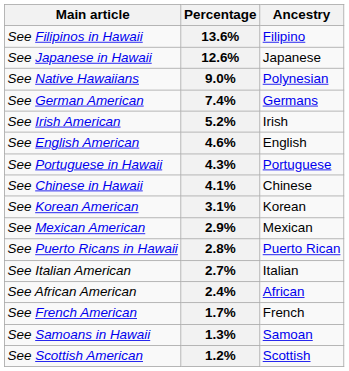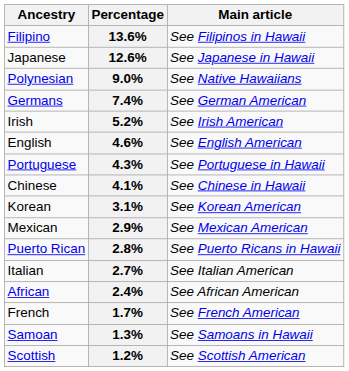 <table class="wikitable sortable">
 <tr style="background:#efefef;">
+<th>Ancestry</th>
+<th>Percentage</th>
 <th>Main article</th>
-<th>Percentage</th>
-<th>Ancestry</th>
 </tr>
 <tr>
+<td><a href='#'>Filipino</a></td>
+<th>13.6%</th>
 <td><em>See <a href='#'>Filipinos in Hawaii</a></em></td>
-<th>13.6%</th>
-<td><a href='#'>Filipino</a></td>
 </tr>
 <tr>
+<td>Japanese</td>
+<th>12.6%</th>
 <td><em>See <a href='#'>Japanese in Hawaii</a></em></td>
-<th>12.6%</th>
-<td>Japanese</td>
 </tr>
 <tr>
+<td><a href='#'>Polynesian</a></td>
+<th>9.0%</th>
 <td><em>See <a href='#'>Native Hawaiians</a></em></td>
-<th>9.0%</th>
-<td><a href='#'>Polynesian</a></td>
 </tr>
 <tr>
+<td><a href='#'>Germans</a></td>
+<th>7.4%</th>
 <td><em>See <a href='#'>German American</a></em></td>
-<th>7.4%</th>
-<td><a href='#'>Germans</a></td>
 </tr>
 <tr>
+<td>Irish</td>
+<th>5.2%</th>
 <td><em>See <a href='#'>Irish American</a></em></td>
-<th>5.2%</th>
-<td>Irish</td>
 </tr>
 <tr>
+<td>English</td>
+<th>4.6%</th>
 <td><em>See <a href='#'>English American</a></em></td>
-<th>4.6%</th>
-<td>English</td>
 </tr>
 <tr>
+<td><a href='#'>Portuguese</a></td>
+<th>4.3%</th>
 <td><em>See <a href='#'>Portuguese in Hawaii</a></em></td>
-<th>4.3%</th>
-<td><a href='#'>Portuguese</a></td>
 </tr>
 <tr>
+<td>Chinese</td>
+<th>4.1%</th>
 <td><em>See <a href='#'>Chinese in Hawaii</a></em></td>
-<th>4.1%</th>
-<td>Chinese</td>
 </tr>
 <tr>
+<td>Korean</td>
+<th>3.1%</th>
 <td><em>See <a href='#'>Korean American</a></em></td>
-<th>3.1%</th>
-<td>Korean</td>
 </tr>
 <tr>
+<td>Mexican</td>
+<th>2.9%</th>
 <td><em>See <a href='#'>Mexican American</a></em></td>
-<th>2.9%</th>
-<td>Mexican</td>
 </tr>
 <tr>
+<td><a href='#'>Puerto Rican</a></td>
+<th>2.8%</th>
 <td><em>See <a href='#'>Puerto Ricans in Hawaii</a></em></td>
-<th>2.8%</th>
-<td><a href='#'>Puerto Rican</a></td>
 </tr>
 <tr>
+<td>Italian</td>
+<th>2.7%</th>
 <td><em>See Italian American</em></td>
-<th>2.7%</th>
-<td>Italian</td>
 </tr>
 <tr>
+<td><a href='#'>African</a></td>
+<th>2.4%</th>
 <td><em>See African American</em></td>
-<th>2.4%</th>
-<td><a href='#'>African</a></td>
 </tr>
 <tr>
+<td>French</td>
+<th>1.7%</th>
 <td><em>See <a href='#'>French American</a></em></td>
-<th>1.7%</th>
-<td>French</td>
 </tr>
 <tr>
+<td><a href='#'>Samoan</a></td>
+<th>1.3%</th>
 <td><em>See <a href='#'>Samoans in Hawaii</a></em></td>
-<th>1.3%</th>
-<td><a href='#'>Samoan</a></td>
 </tr>
 <tr>
+<td><a href='#'>Scottish</a></td>
+<th>1.2%</th>
 <td><em>See <a href='#'>Scottish American</a></em></td>
-<th>1.2%</th>
-<td><a href='#'>Scottish</a></td>
 </tr>
 </table>
